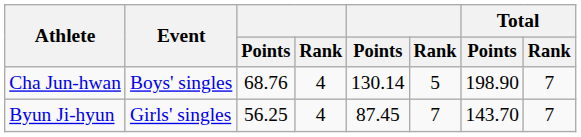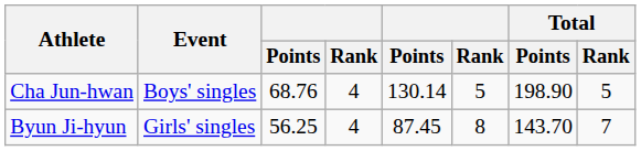 <table class="wikitable" style="font-size:90%">
 <tr>
 <th rowspan="2">Athlete</th>
 <th rowspan="2">Event</th>
 <th colspan="2"></th>
 <th colspan="2"></th>
 <th colspan="2">Total</th>
 </tr>
 <tr style="font-size:95%">
 <th>Points</th>
 <th>Rank</th>
 <th>Points</th>
 <th>Rank</th>
 <th>Points</th>
 <th>Rank</th>
 </tr>
 <tr align=center>
 <td align=left><a href='#'>Cha Jun-hwan</a></td>
 <td align=left><a href='#'>Boys' singles</a></td>
 <td>68.76</td>
 <td>4</td>
 <td>130.14</td>
 <td>5</td>
 <td>198.90</td>
-<td>7</td>
+<td>5</td>
 </tr>
 <tr align=center>
 <td align=left><a href='#'>Byun Ji-hyun</a></td>
 <td align=left><a href='#'>Girls' singles</a></td>
 <td>56.25</td>
 <td>4</td>
 <td>87.45</td>
-<td>7</td>
+<td>8</td>
 <td>143.70</td>
 <td>7</td>
 </tr>
 </table>
